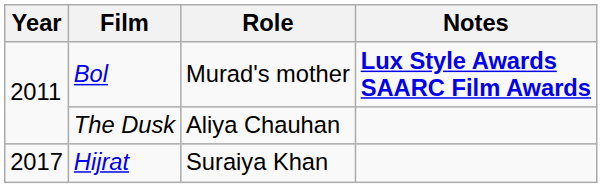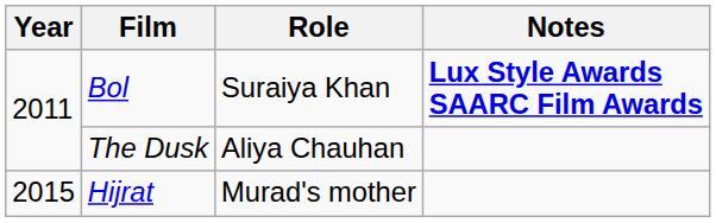 <table class="wikitable">
 <tr>
 <th>Year</th>
 <th>Film</th>
 <th>Role</th>
 <th>Notes</th>
 </tr>
 <tr>
 <td rowspan="2">2011</td>
 <td><em><a href='#'>Bol</a></em></td>
-<td>Murad's mother</td>
+<td>Suraiya Khan</td>
 <td><strong><a href='#'>Lux Style Awards</a><br><a href='#'>SAARC Film Awards</a></strong></td>
 </tr>
 <tr>
 <td><em>The Dusk</em></td>
 <td>Aliya Chauhan</td>
 <td></td>
 </tr>
 <tr>
-<td>2017</td>
+<td>2015</td>
 <td><em><a href='#'>Hijrat</a></em></td>
-<td>Suraiya Khan</td>
+<td>Murad's mother</td>
 <td></td>
 </tr>
 </table>
